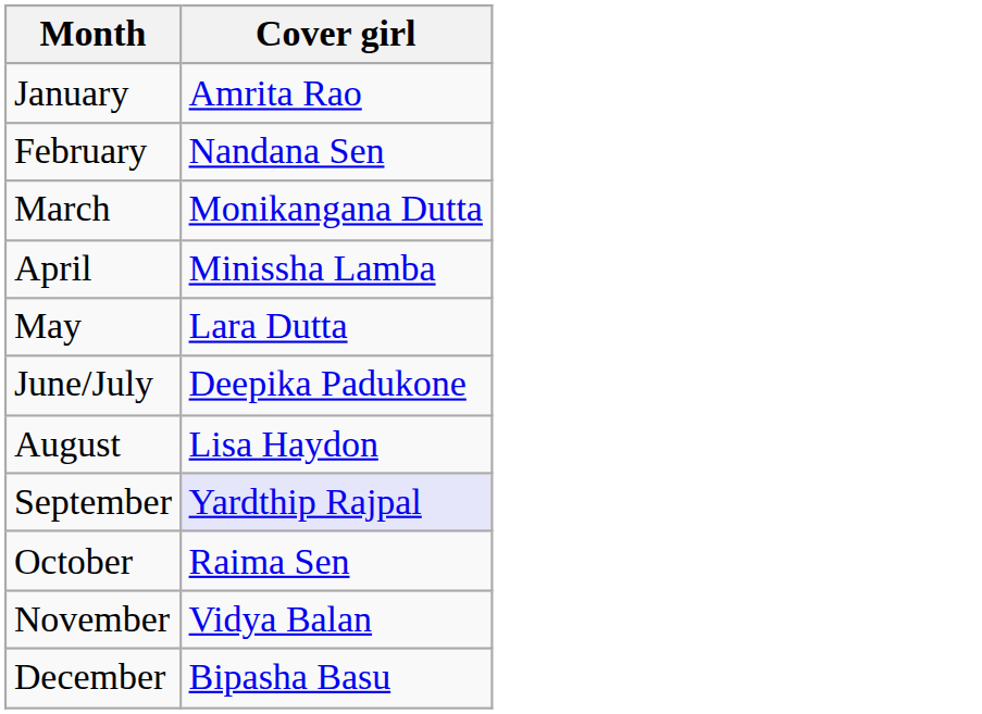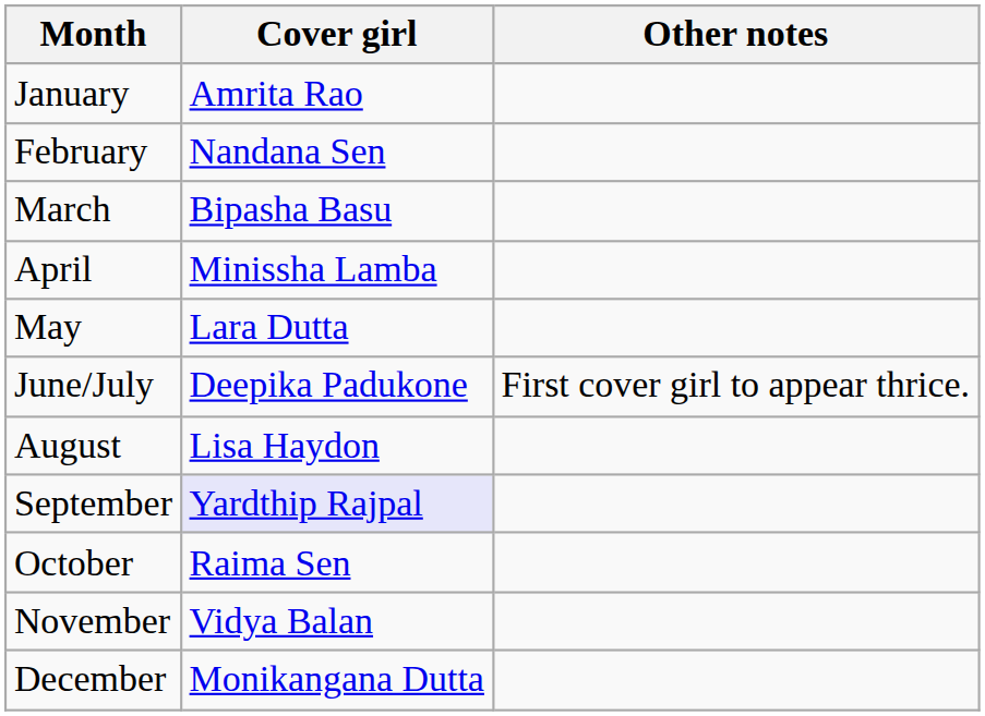 <table class="wikitable">
 <tr style="background:#ccc; text-align:center;">
 <th>Month</th>
 <th>Cover girl</th>
+<th>Other notes</th>
 </tr>
 <tr>
 <td>January</td>
 <td><a href='#'>Amrita Rao</a></td>
+<td></td>
 </tr>
 <tr>
 <td>February</td>
 <td><a href='#'>Nandana Sen</a></td>
+<td></td>
 </tr>
 <tr>
 <td>March</td>
-<td><a href='#'>Monikangana Dutta</a></td>
+<td><a href='#'>Bipasha Basu</a></td>
+<td></td>
 </tr>
 <tr>
 <td>April</td>
 <td><a href='#'>Minissha Lamba</a></td>
+<td></td>
 </tr>
 <tr>
 <td>May</td>
 <td><a href='#'>Lara Dutta</a></td>
+<td></td>
 </tr>
 <tr>
 <td>June/July</td>
 <td><a href='#'>Deepika Padukone</a></td>
+<td>First cover girl to appear thrice.</td>
 </tr>
 <tr>
 <td>August</td>
 <td><a href='#'>Lisa Haydon</a></td>
+<td></td>
 </tr>
 <tr>
 <td>September</td>
 <td style="background: lavender;"><a href='#'>Yardthip Rajpal</a></td>
+<td></td>
 </tr>
 <tr>
 <td>October</td>
 <td><a href='#'>Raima Sen</a></td>
+<td></td>
 </tr>
 <tr>
 <td>November</td>
 <td><a href='#'>Vidya Balan</a></td>
+<td></td>
 </tr>
 <tr>
 <td>December</td>
-<td><a href='#'>Bipasha Basu</a></td>
+<td><a href='#'>Monikangana Dutta</a></td>
+<td></td>
 </tr>
 </table>
